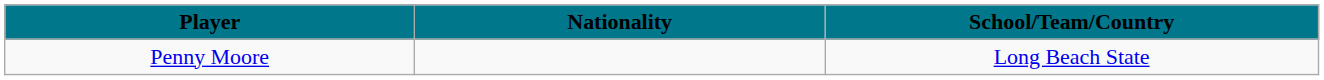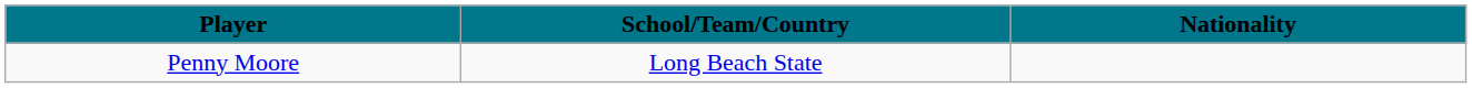 <table class="wikitable" style="text-align:center; width:60em">
 <tr>
 <th style="background: #00778B" width="10%"><span>Player</span></th>
+<th style="background: #00778B" width="10%"><span>School/Team/Country</span></th>
 <th style="background: #00778B" width="10%"><span>Nationality</span></th>
-<th style="background: #00778B" width="10%"><span>School/Team/Country</span></th>
 </tr>
 <tr>
 <td><a href='#'>Penny Moore</a></td>
+<td><a href='#'>Long Beach State</a></td>
 <td></td>
-<td><a href='#'>Long Beach State</a></td>
 </tr>
 </table>
